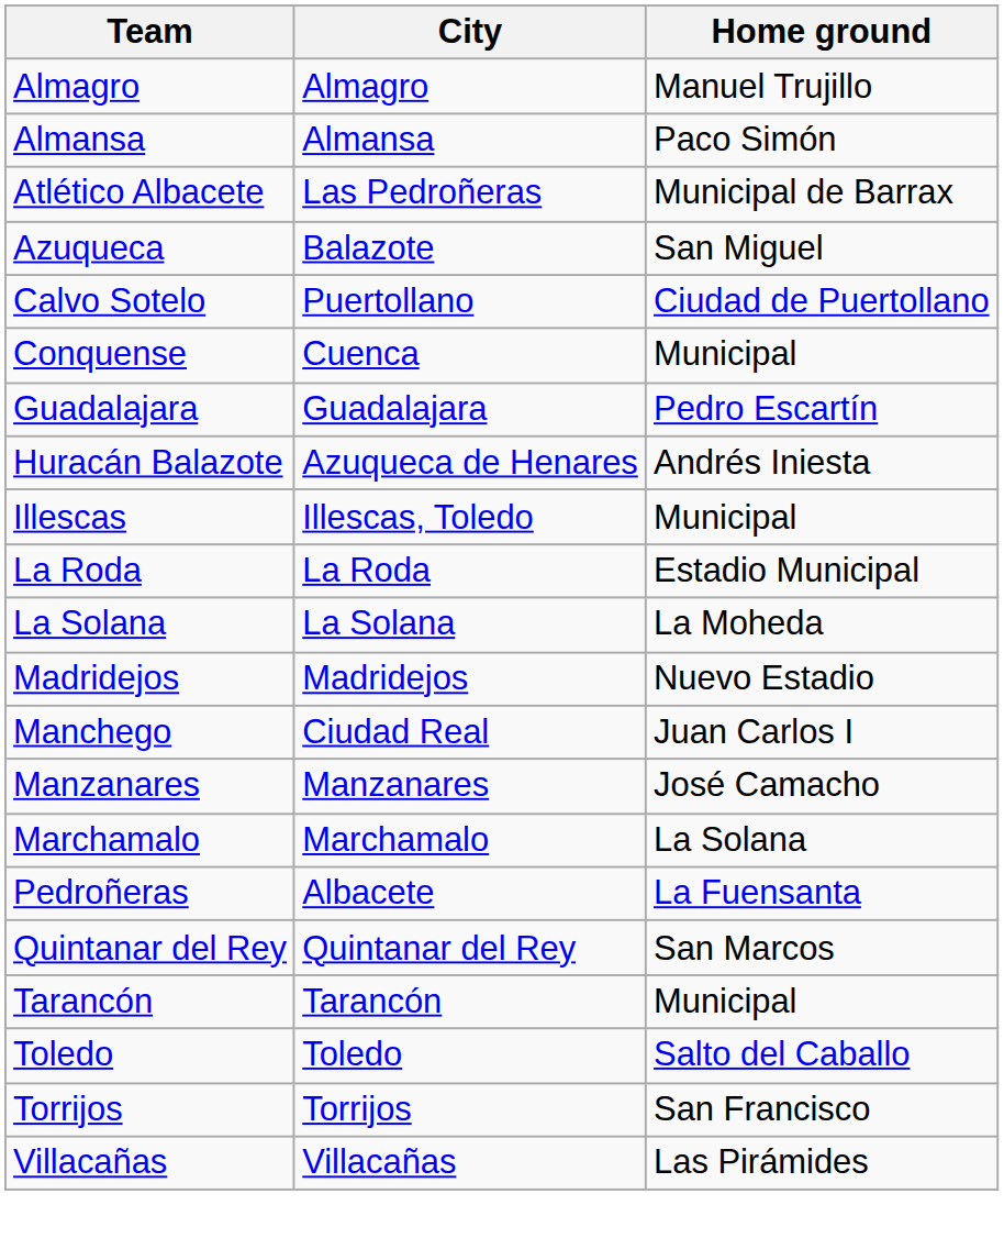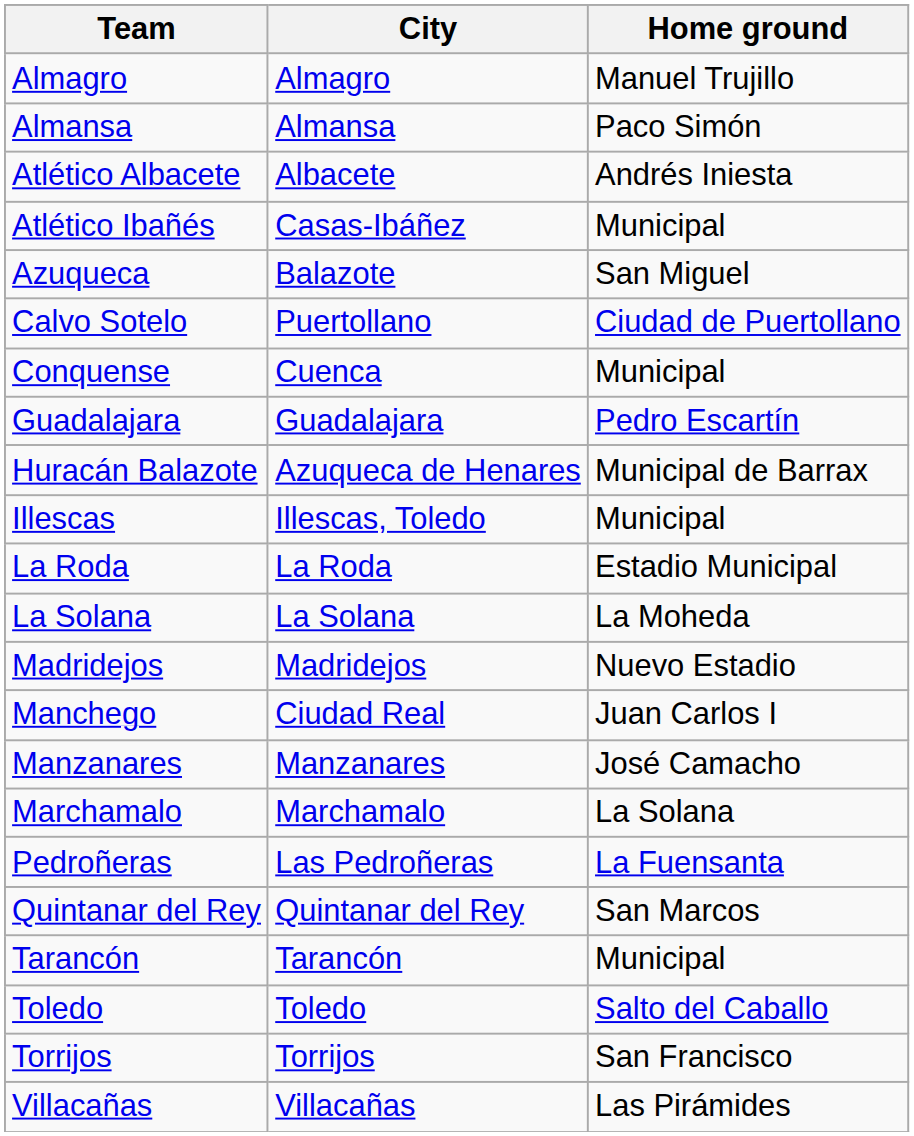 <table class="wikitable sortable">
 <tr>
 <th>Team</th>
 <th>City</th>
 <th>Home ground</th>
 </tr>
 <tr>
 <td><a href='#'>Almagro</a></td>
 <td><a href='#'>Almagro</a></td>
 <td>Manuel Trujillo</td>
 </tr>
 <tr>
 <td><a href='#'>Almansa</a></td>
 <td><a href='#'>Almansa</a></td>
 <td>Paco Simón</td>
 </tr>
 <tr>
 <td><a href='#'>Atlético Albacete</a></td>
-<td><a href='#'>Las Pedroñeras</a></td>
-<td>Municipal de Barrax</td>
+<td><a href='#'>Albacete</a></td>
+<td>Andrés Iniesta</td>
+</tr>
+<tr>
+<td><a href='#'>Atlético Ibañés</a></td>
+<td><a href='#'>Casas-Ibáñez</a></td>
+<td>Municipal</td>
 </tr>
 <tr>
 <td><a href='#'>Azuqueca</a></td>
 <td><a href='#'>Balazote</a></td>
 <td>San Miguel</td>
 </tr>
 <tr>
 <td><a href='#'>Calvo Sotelo</a></td>
 <td><a href='#'>Puertollano</a></td>
 <td><a href='#'>Ciudad de Puertollano</a></td>
 </tr>
 <tr>
 <td><a href='#'>Conquense</a></td>
 <td><a href='#'>Cuenca</a></td>
 <td>Municipal</td>
 </tr>
 <tr>
 <td><a href='#'>Guadalajara</a></td>
 <td><a href='#'>Guadalajara</a></td>
 <td><a href='#'>Pedro Escartín</a></td>
 </tr>
 <tr>
 <td><a href='#'>Huracán Balazote</a></td>
 <td><a href='#'>Azuqueca de Henares</a></td>
-<td>Andrés Iniesta</td>
+<td>Municipal de Barrax</td>
 </tr>
 <tr>
 <td><a href='#'>Illescas</a></td>
 <td><a href='#'>Illescas, Toledo</a></td>
 <td>Municipal</td>
 </tr>
 <tr>
 <td><a href='#'>La Roda</a></td>
 <td><a href='#'>La Roda</a></td>
 <td>Estadio Municipal</td>
 </tr>
 <tr>
 <td><a href='#'>La Solana</a></td>
 <td><a href='#'>La Solana</a></td>
 <td>La Moheda</td>
 </tr>
 <tr>
 <td><a href='#'>Madridejos</a></td>
 <td><a href='#'>Madridejos</a></td>
 <td>Nuevo Estadio</td>
 </tr>
 <tr>
 <td><a href='#'>Manchego</a></td>
 <td><a href='#'>Ciudad Real</a></td>
 <td>Juan Carlos I</td>
 </tr>
 <tr>
 <td><a href='#'>Manzanares</a></td>
 <td><a href='#'>Manzanares</a></td>
 <td>José Camacho</td>
 </tr>
 <tr>
 <td><a href='#'>Marchamalo</a></td>
 <td><a href='#'>Marchamalo</a></td>
 <td>La Solana</td>
 </tr>
 <tr>
 <td><a href='#'>Pedroñeras</a></td>
-<td><a href='#'>Albacete</a></td>
+<td><a href='#'>Las Pedroñeras</a></td>
 <td><a href='#'>La Fuensanta</a></td>
 </tr>
 <tr>
 <td><a href='#'>Quintanar del Rey</a></td>
 <td><a href='#'>Quintanar del Rey</a></td>
 <td>San Marcos</td>
 </tr>
 <tr>
 <td><a href='#'>Tarancón</a></td>
 <td><a href='#'>Tarancón</a></td>
 <td>Municipal</td>
 </tr>
 <tr>
 <td><a href='#'>Toledo</a></td>
 <td><a href='#'>Toledo</a></td>
 <td><a href='#'>Salto del Caballo</a></td>
 </tr>
 <tr>
 <td><a href='#'>Torrijos</a></td>
 <td><a href='#'>Torrijos</a></td>
 <td>San Francisco</td>
 </tr>
 <tr>
 <td><a href='#'>Villacañas</a></td>
 <td><a href='#'>Villacañas</a></td>
 <td>Las Pirámides</td>
 </tr>
 </table>
